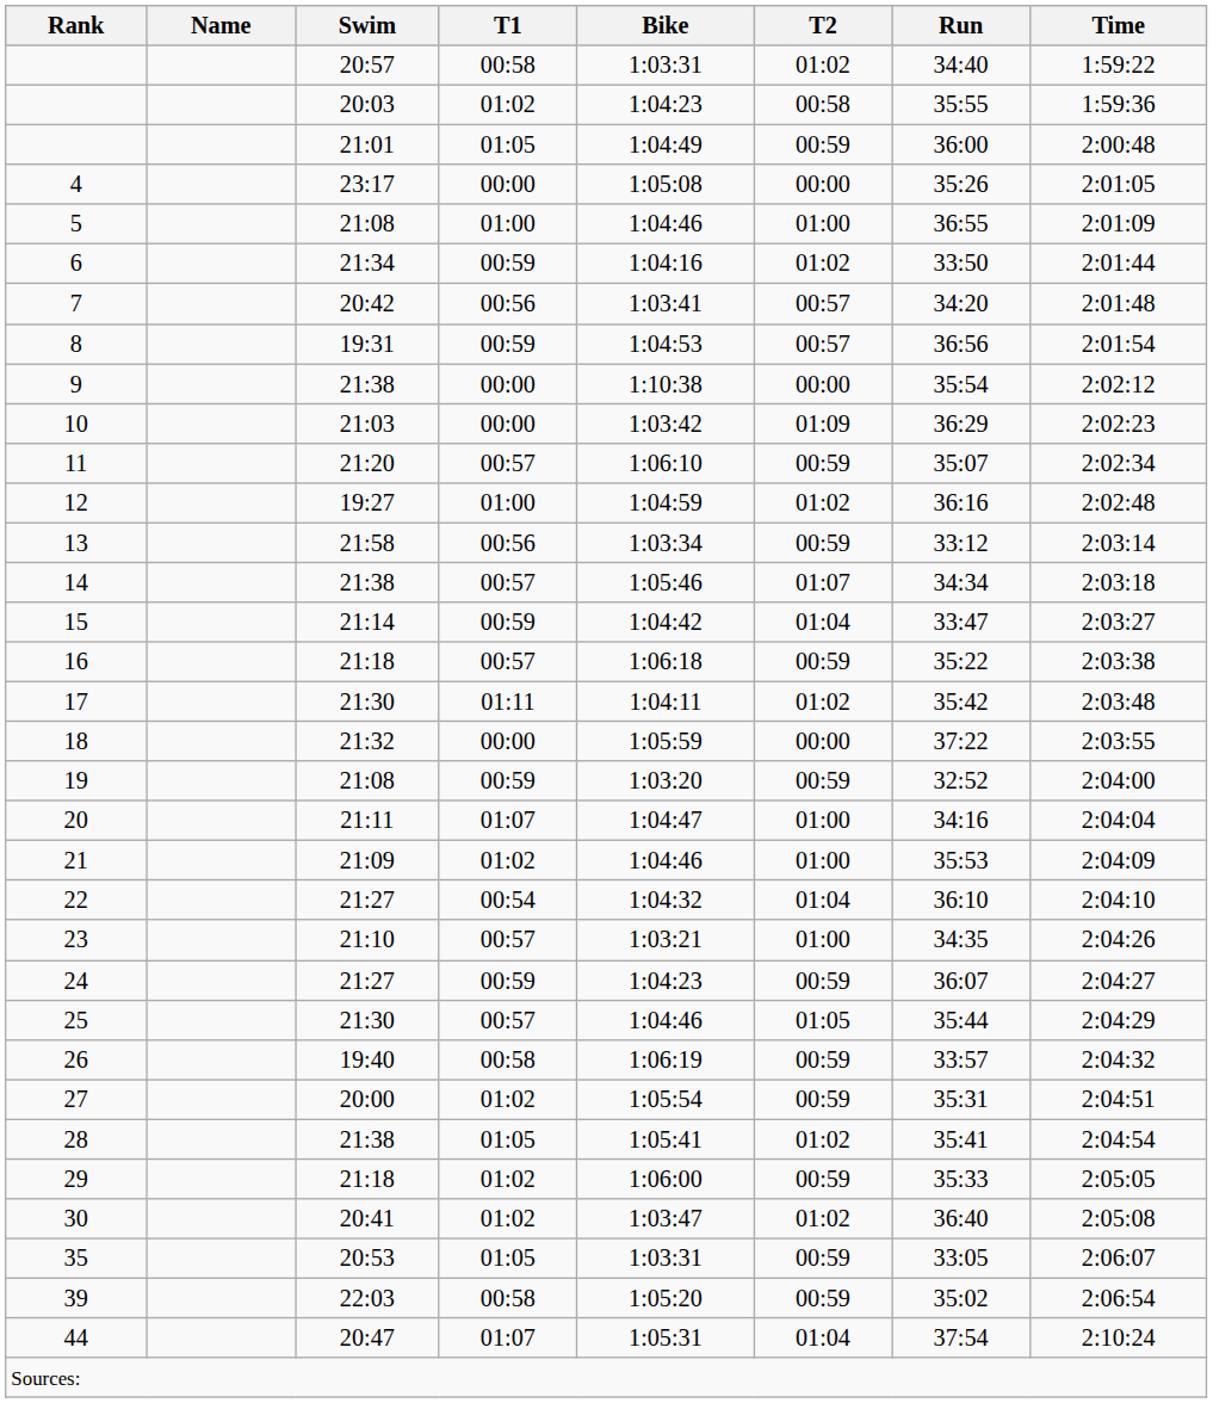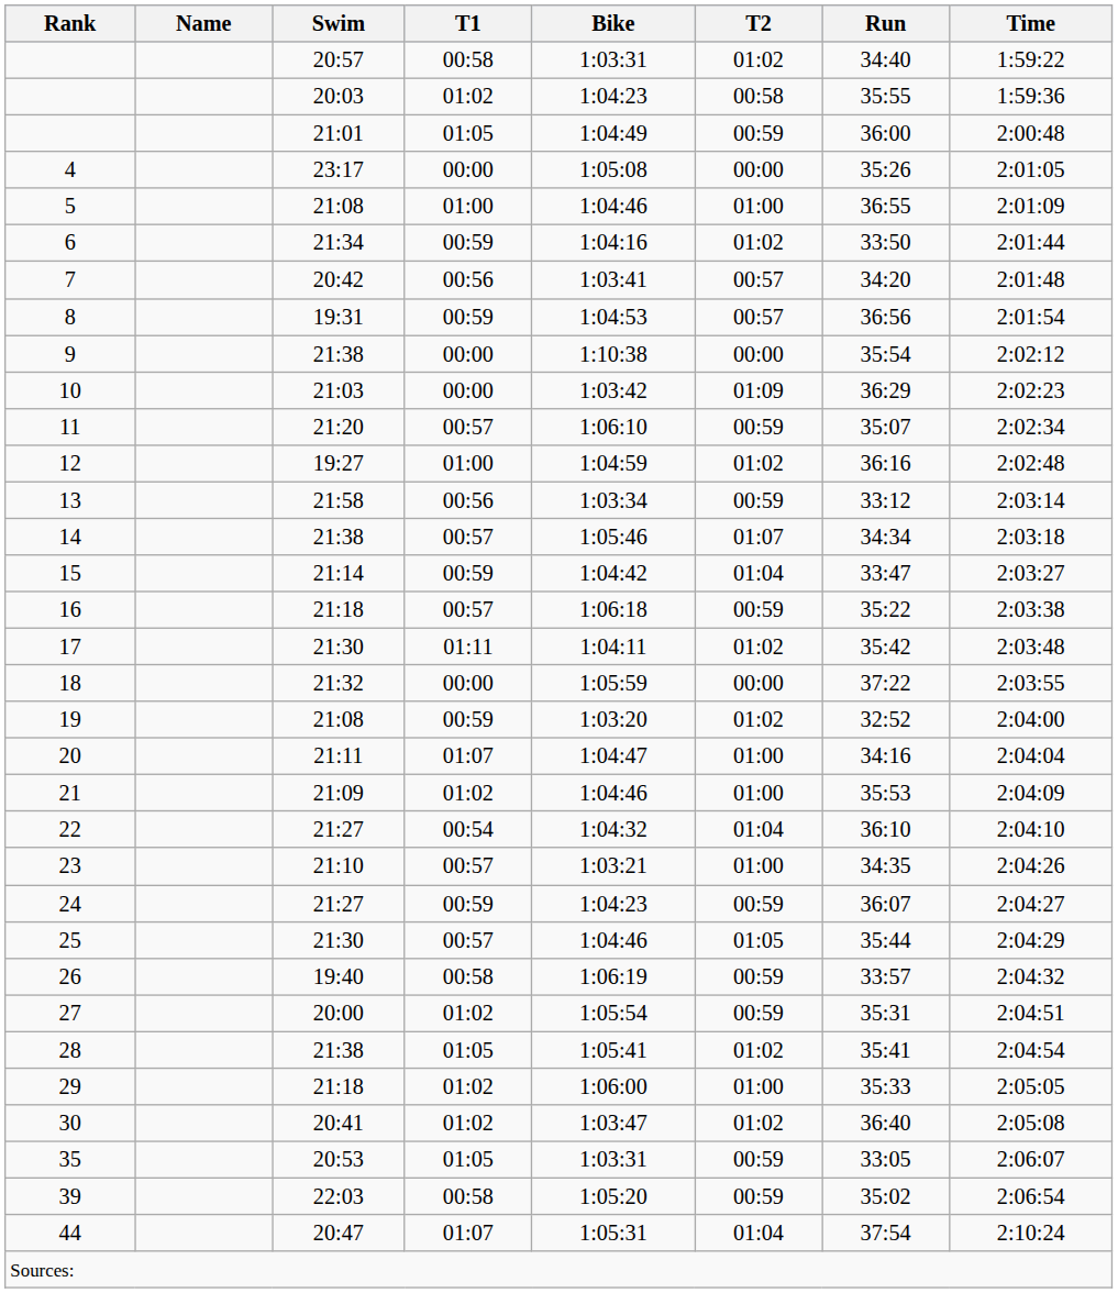 <table class="wikitable sortable" style="font-size:95%" width="60%">
 <tr bgcolor="lightsteelblue">
 <th>Rank</th>
 <th>Name</th>
 <th>Swim</th>
 <th>T1</th>
 <th>Bike</th>
 <th>T2</th>
 <th>Run</th>
 <th>Time</th>
 </tr>
 <tr align="center">
 <td></td>
 <td align="left"></td>
 <td>20:57</td>
 <td>00:58</td>
 <td>1:03:31</td>
 <td>01:02</td>
 <td>34:40</td>
 <td>1:59:22</td>
 </tr>
 <tr align="center">
 <td></td>
 <td align="left"></td>
 <td>20:03</td>
 <td>01:02</td>
 <td>1:04:23</td>
 <td>00:58</td>
 <td>35:55</td>
 <td>1:59:36</td>
 </tr>
 <tr align="center">
 <td></td>
 <td align="left"></td>
 <td>21:01</td>
 <td>01:05</td>
 <td>1:04:49</td>
 <td>00:59</td>
 <td>36:00</td>
 <td>2:00:48</td>
 </tr>
 <tr align="center">
 <td>4</td>
 <td align="left"></td>
 <td>23:17</td>
 <td>00:00</td>
 <td>1:05:08</td>
 <td>00:00</td>
 <td>35:26</td>
 <td>2:01:05</td>
 </tr>
 <tr align="center">
 <td>5</td>
 <td align="left"></td>
 <td>21:08</td>
 <td>01:00</td>
 <td>1:04:46</td>
 <td>01:00</td>
 <td>36:55</td>
 <td>2:01:09</td>
 </tr>
 <tr align="center">
 <td>6</td>
 <td align="left"></td>
 <td>21:34</td>
 <td>00:59</td>
 <td>1:04:16</td>
 <td>01:02</td>
 <td>33:50</td>
 <td>2:01:44</td>
 </tr>
 <tr align="center">
 <td>7</td>
 <td align="left"></td>
 <td>20:42</td>
 <td>00:56</td>
 <td>1:03:41</td>
 <td>00:57</td>
 <td>34:20</td>
 <td>2:01:48</td>
 </tr>
 <tr align="center">
 <td>8</td>
 <td align="left"></td>
 <td>19:31</td>
 <td>00:59</td>
 <td>1:04:53</td>
 <td>00:57</td>
 <td>36:56</td>
 <td>2:01:54</td>
 </tr>
 <tr align="center">
 <td>9</td>
 <td align="left"></td>
 <td>21:38</td>
 <td>00:00</td>
 <td>1:10:38</td>
 <td>00:00</td>
 <td>35:54</td>
 <td>2:02:12</td>
 </tr>
 <tr align="center">
 <td>10</td>
 <td align="left"></td>
 <td>21:03</td>
 <td>00:00</td>
 <td>1:03:42</td>
 <td>01:09</td>
 <td>36:29</td>
 <td>2:02:23</td>
 </tr>
 <tr align="center">
 <td>11</td>
 <td align="left"></td>
 <td>21:20</td>
 <td>00:57</td>
 <td>1:06:10</td>
 <td>00:59</td>
 <td>35:07</td>
 <td>2:02:34</td>
 </tr>
 <tr align="center">
 <td>12</td>
 <td align="left"></td>
 <td>19:27</td>
 <td>01:00</td>
 <td>1:04:59</td>
 <td>01:02</td>
 <td>36:16</td>
 <td>2:02:48</td>
 </tr>
 <tr align="center">
 <td>13</td>
 <td align="left"></td>
 <td>21:58</td>
 <td>00:56</td>
 <td>1:03:34</td>
 <td>00:59</td>
 <td>33:12</td>
 <td>2:03:14</td>
 </tr>
 <tr align="center">
 <td>14</td>
 <td align="left"></td>
 <td>21:38</td>
 <td>00:57</td>
 <td>1:05:46</td>
 <td>01:07</td>
 <td>34:34</td>
 <td>2:03:18</td>
 </tr>
 <tr align="center">
 <td>15</td>
 <td align="left"></td>
 <td>21:14</td>
 <td>00:59</td>
 <td>1:04:42</td>
 <td>01:04</td>
 <td>33:47</td>
 <td>2:03:27</td>
 </tr>
 <tr align="center">
 <td>16</td>
 <td align="left"></td>
 <td>21:18</td>
 <td>00:57</td>
 <td>1:06:18</td>
 <td>00:59</td>
 <td>35:22</td>
 <td>2:03:38</td>
 </tr>
 <tr align="center">
 <td>17</td>
 <td align="left"></td>
 <td>21:30</td>
 <td>01:11</td>
 <td>1:04:11</td>
 <td>01:02</td>
 <td>35:42</td>
 <td>2:03:48</td>
 </tr>
 <tr align="center">
 <td>18</td>
 <td align="left"></td>
 <td>21:32</td>
 <td>00:00</td>
 <td>1:05:59</td>
 <td>00:00</td>
 <td>37:22</td>
 <td>2:03:55</td>
 </tr>
 <tr align="center">
 <td>19</td>
 <td align="left"></td>
 <td>21:08</td>
 <td>00:59</td>
 <td>1:03:20</td>
-<td>00:59</td>
+<td>01:02</td>
 <td>32:52</td>
 <td>2:04:00</td>
 </tr>
 <tr align="center">
 <td>20</td>
 <td align="left"></td>
 <td>21:11</td>
 <td>01:07</td>
 <td>1:04:47</td>
 <td>01:00</td>
 <td>34:16</td>
 <td>2:04:04</td>
 </tr>
 <tr align="center">
 <td>21</td>
 <td align="left"></td>
 <td>21:09</td>
 <td>01:02</td>
 <td>1:04:46</td>
 <td>01:00</td>
 <td>35:53</td>
 <td>2:04:09</td>
 </tr>
 <tr align="center">
 <td>22</td>
 <td align="left"></td>
 <td>21:27</td>
 <td>00:54</td>
 <td>1:04:32</td>
 <td>01:04</td>
 <td>36:10</td>
 <td>2:04:10</td>
 </tr>
 <tr align="center">
 <td>23</td>
 <td align="left"></td>
 <td>21:10</td>
 <td>00:57</td>
 <td>1:03:21</td>
 <td>01:00</td>
 <td>34:35</td>
 <td>2:04:26</td>
 </tr>
 <tr align="center">
 <td>24</td>
 <td align="left"></td>
 <td>21:27</td>
 <td>00:59</td>
 <td>1:04:23</td>
 <td>00:59</td>
 <td>36:07</td>
 <td>2:04:27</td>
 </tr>
 <tr align="center">
 <td>25</td>
 <td align="left"></td>
 <td>21:30</td>
 <td>00:57</td>
 <td>1:04:46</td>
 <td>01:05</td>
 <td>35:44</td>
 <td>2:04:29</td>
 </tr>
 <tr align="center">
 <td>26</td>
 <td align="left"></td>
 <td>19:40</td>
 <td>00:58</td>
 <td>1:06:19</td>
 <td>00:59</td>
 <td>33:57</td>
 <td>2:04:32</td>
 </tr>
 <tr align="center">
 <td>27</td>
 <td align="left"></td>
 <td>20:00</td>
 <td>01:02</td>
 <td>1:05:54</td>
 <td>00:59</td>
 <td>35:31</td>
 <td>2:04:51</td>
 </tr>
 <tr align="center">
 <td>28</td>
 <td align="left"></td>
 <td>21:38</td>
 <td>01:05</td>
 <td>1:05:41</td>
 <td>01:02</td>
 <td>35:41</td>
 <td>2:04:54</td>
 </tr>
 <tr align="center">
 <td>29</td>
 <td align="left"></td>
 <td>21:18</td>
 <td>01:02</td>
 <td>1:06:00</td>
-<td>00:59</td>
+<td>01:00</td>
 <td>35:33</td>
 <td>2:05:05</td>
 </tr>
 <tr align="center">
 <td>30</td>
 <td align="left"></td>
 <td>20:41</td>
 <td>01:02</td>
 <td>1:03:47</td>
 <td>01:02</td>
 <td>36:40</td>
 <td>2:05:08</td>
 </tr>
 <tr align="center">
 <td>35</td>
 <td align="left"></td>
 <td>20:53</td>
 <td>01:05</td>
 <td>1:03:31</td>
 <td>00:59</td>
 <td>33:05</td>
 <td>2:06:07</td>
 </tr>
 <tr align="center">
 <td>39</td>
 <td align="left"></td>
 <td>22:03</td>
 <td>00:58</td>
 <td>1:05:20</td>
 <td>00:59</td>
 <td>35:02</td>
 <td>2:06:54</td>
 </tr>
 <tr align="center">
 <td>44</td>
 <td align="left"></td>
 <td>20:47</td>
 <td>01:07</td>
 <td>1:05:31</td>
 <td>01:04</td>
 <td>37:54</td>
 <td>2:10:24</td>
 </tr>
 <tr class="sortbottom">
 <td colspan="8"><small>Sources:</small></td>
 </tr>
 </table>
